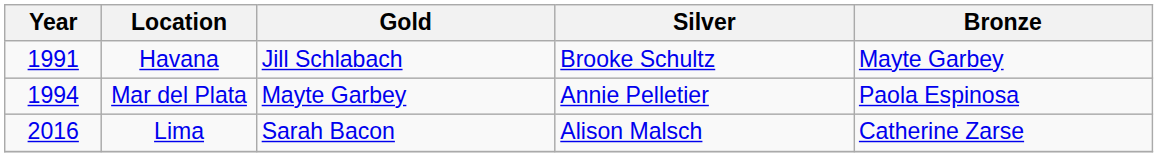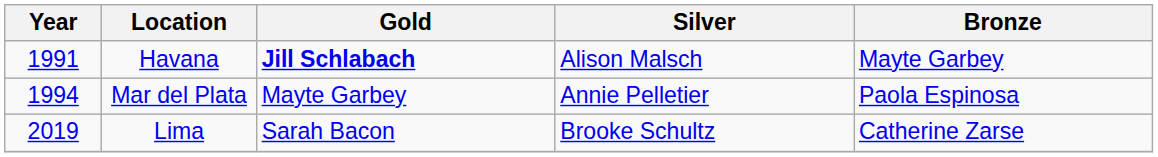 <table class="wikitable">
 <tr>
 <th width="60">Year</th>
 <th width="100">Location</th>
 <th width="200">Gold</th>
 <th width="200">Silver</th>
 <th width="200">Bronze</th>
 </tr>
 <tr>
 <td align="center"><a href='#'>1991</a></td>
 <td align="center"><a href='#'>Havana</a></td>
-<td> <a href='#'>Jill Schlabach</a></td>
-<td> <a href='#'>Brooke Schultz</a></td>
+<td><strong> <a href='#'>Jill Schlabach</a></strong></td>
+<td> <a href='#'>Alison Malsch</a></td>
 <td> <a href='#'>Mayte Garbey</a></td>
 </tr>
 <tr>
 <td align="center"><a href='#'>1994</a></td>
 <td align="center"><a href='#'>Mar del Plata</a></td>
 <td> <a href='#'>Mayte Garbey</a></td>
 <td> <a href='#'>Annie Pelletier</a></td>
 <td> <a href='#'>Paola Espinosa</a></td>
 </tr>
 <tr>
-<td align="center"><a href='#'>2016</a></td>
+<td align="center"><a href='#'>2019</a></td>
 <td align="center"><a href='#'>Lima</a></td>
 <td> <a href='#'>Sarah Bacon</a></td>
-<td> <a href='#'>Alison Malsch</a></td>
+<td> <a href='#'>Brooke Schultz</a></td>
 <td> <a href='#'>Catherine Zarse</a></td>
 </tr>
 <tr>
 </tr>
 </table>
